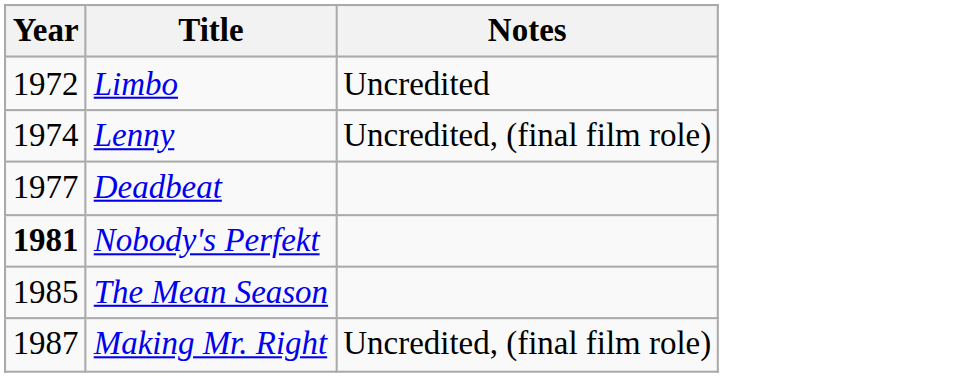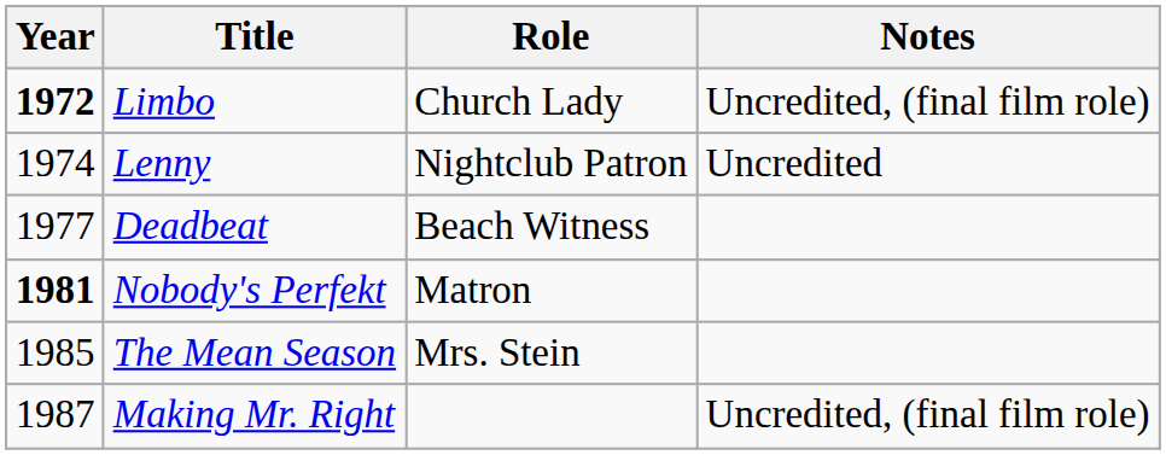 <table class="wikitable">
 <tr>
 <th>Year</th>
 <th>Title</th>
+<th>Role</th>
 <th>Notes</th>
 </tr>
 <tr>
-<td>1972</td>
+<td><strong>1972</strong></td>
 <td><em><a href='#'>Limbo</a></em></td>
-<td>Uncredited</td>
+<td>Church Lady</td>
+<td>Uncredited, (final film role)</td>
 </tr>
 <tr>
 <td>1974</td>
 <td><em><a href='#'>Lenny</a></em></td>
-<td>Uncredited, (final film role)</td>
+<td>Nightclub Patron</td>
+<td>Uncredited</td>
 </tr>
 <tr>
 <td>1977</td>
 <td><em><a href='#'>Deadbeat</a></em></td>
+<td>Beach Witness</td>
 <td></td>
 </tr>
 <tr>
 <td><strong>1981</strong></td>
 <td><em><a href='#'>Nobody's Perfekt</a></em></td>
+<td>Matron</td>
 <td></td>
 </tr>
 <tr>
 <td>1985</td>
 <td><em><a href='#'>The Mean Season</a></em></td>
+<td>Mrs. Stein</td>
 <td></td>
 </tr>
 <tr>
 <td>1987</td>
 <td><em><a href='#'>Making Mr. Right</a></em></td>
+<td></td>
 <td>Uncredited, (final film role)</td>
 </tr>
 </table>
